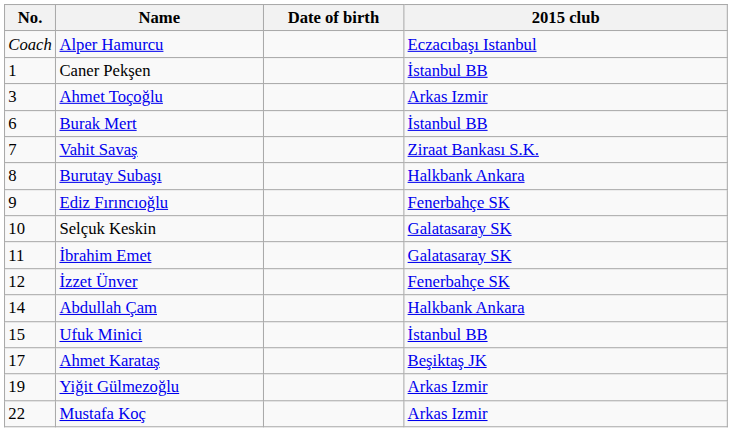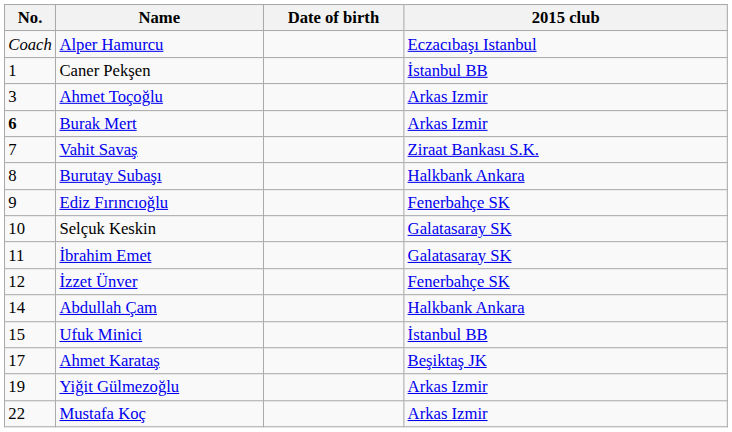 <table class=wikitable sortable style=font-size:100%; text-align:center;>
 <tr>
 <th>No.</th>
 <th style=width:12em>Name</th>
 <th style=width:8em>Date of birth</th>
 <th style=width:19em>2015 club</th>
 </tr>
 <tr>
 <td><em>Coach</em></td>
 <td><a href='#'>Alper Hamurcu</a></td>
 <td></td>
 <td> <a href='#'>Eczacıbaşı Istanbul</a></td>
 </tr>
 <tr>
 <td>1</td>
 <td>Caner Pekşen</td>
 <td></td>
 <td> <a href='#'>İstanbul BB</a></td>
 </tr>
 <tr>
 <td>3</td>
 <td><a href='#'>Ahmet Toçoğlu</a></td>
 <td></td>
 <td> <a href='#'>Arkas Izmir</a></td>
 </tr>
 <tr>
-<td>6</td>
+<td><strong>6</strong></td>
 <td><a href='#'>Burak Mert</a></td>
 <td></td>
-<td> <a href='#'>İstanbul BB</a></td>
+<td> <a href='#'>Arkas Izmir</a></td>
 </tr>
 <tr>
 <td>7</td>
 <td><a href='#'>Vahit Savaş</a></td>
 <td></td>
 <td> <a href='#'>Ziraat Bankası S.K.</a></td>
 </tr>
 <tr>
 <td>8</td>
 <td><a href='#'>Burutay Subaşı</a></td>
 <td></td>
 <td> <a href='#'>Halkbank Ankara</a></td>
 </tr>
 <tr>
 <td>9</td>
 <td><a href='#'>Ediz Fırıncıoğlu</a></td>
 <td></td>
 <td> <a href='#'>Fenerbahçe SK</a></td>
 </tr>
 <tr>
 <td>10</td>
 <td>Selçuk Keskin</td>
 <td></td>
 <td> <a href='#'>Galatasaray SK</a></td>
 </tr>
 <tr>
 <td>11</td>
 <td><a href='#'>İbrahim Emet</a></td>
 <td></td>
 <td> <a href='#'>Galatasaray SK</a></td>
 </tr>
 <tr>
 <td>12</td>
 <td><a href='#'>İzzet Ünver</a></td>
 <td></td>
 <td> <a href='#'>Fenerbahçe SK</a></td>
 </tr>
 <tr>
 <td>14</td>
 <td><a href='#'>Abdullah Çam</a></td>
 <td></td>
 <td> <a href='#'>Halkbank Ankara</a></td>
 </tr>
 <tr>
 <td>15</td>
 <td><a href='#'>Ufuk Minici</a></td>
 <td></td>
 <td> <a href='#'>İstanbul BB</a></td>
 </tr>
 <tr>
 <td>17</td>
 <td><a href='#'>Ahmet Karataş</a></td>
 <td></td>
 <td> <a href='#'>Beşiktaş JK</a></td>
 </tr>
 <tr>
 <td>19</td>
 <td><a href='#'>Yiğit Gülmezoğlu</a></td>
 <td></td>
 <td> <a href='#'>Arkas Izmir</a></td>
 </tr>
 <tr>
 <td>22</td>
 <td><a href='#'>Mustafa Koç</a></td>
 <td></td>
 <td> <a href='#'>Arkas Izmir</a></td>
 </tr>
 </table>
